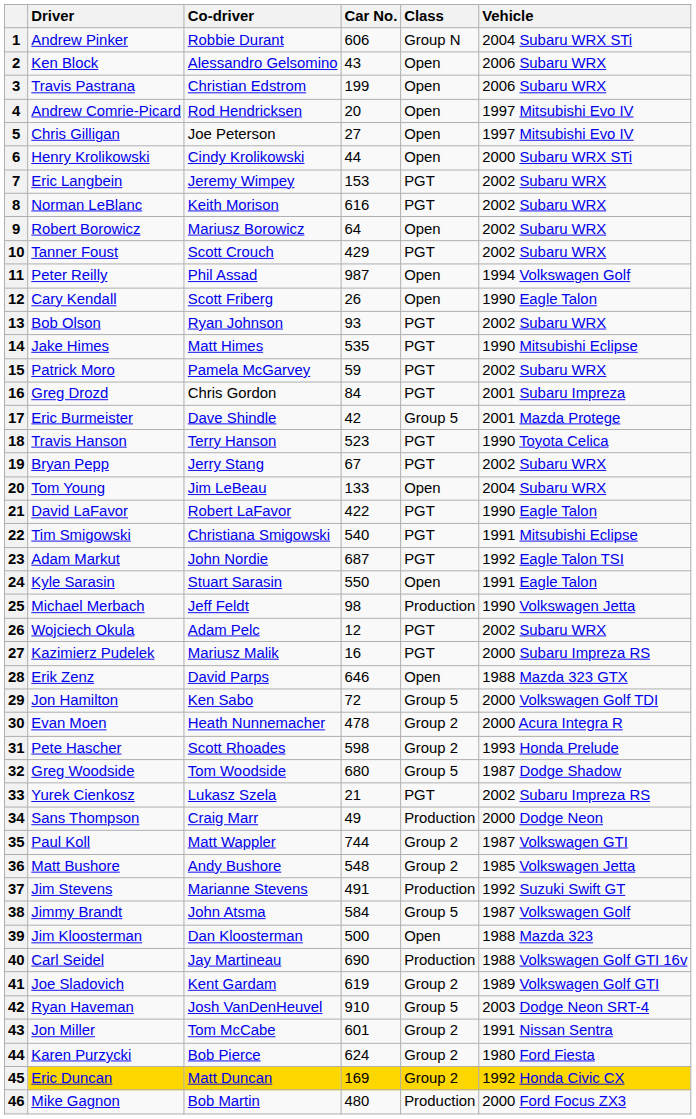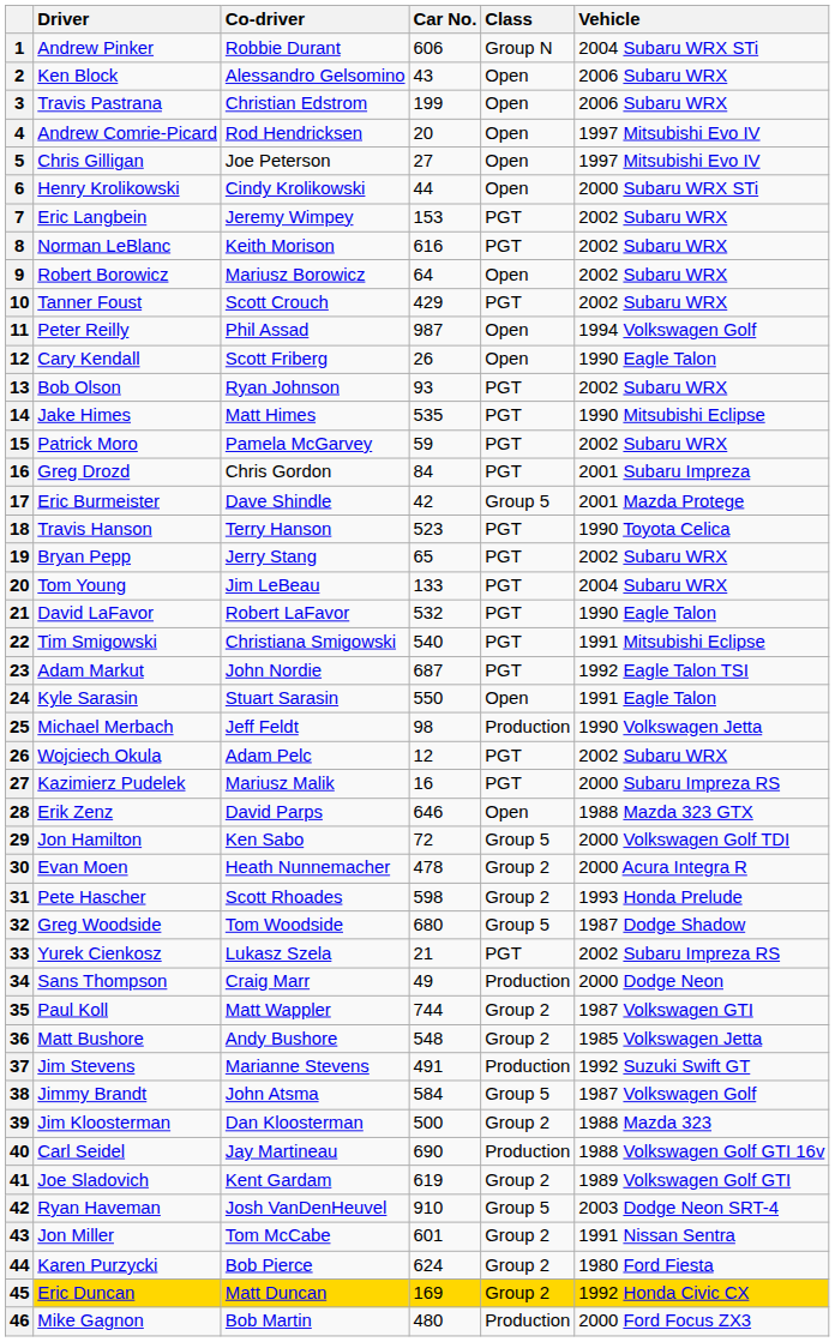 <table class="wikitable">
 <tr>
 <th></th>
 <th style="text-align: left;">Driver</th>
 <th style="text-align: left;">Co-driver</th>
 <th style="text-align: left;">Car No.</th>
 <th style="text-align: left;">Class</th>
 <th style="text-align: left;">Vehicle</th>
 </tr>
 <tr>
 <th>1</th>
 <td><a href='#'>Andrew Pinker</a></td>
 <td><a href='#'>Robbie Durant</a></td>
 <td>606</td>
 <td>Group N</td>
 <td>2004 <a href='#'>Subaru WRX STi</a></td>
 </tr>
 <tr>
 <th>2</th>
 <td><a href='#'>Ken Block</a></td>
 <td><a href='#'>Alessandro Gelsomino</a></td>
 <td>43</td>
 <td>Open</td>
 <td>2006 <a href='#'>Subaru WRX</a></td>
 </tr>
 <tr>
 <th>3</th>
 <td><a href='#'>Travis Pastrana</a></td>
 <td><a href='#'>Christian Edstrom</a></td>
 <td>199</td>
 <td>Open</td>
 <td>2006 <a href='#'>Subaru WRX</a></td>
 </tr>
 <tr>
 <th>4</th>
 <td><a href='#'>Andrew Comrie-Picard</a></td>
 <td><a href='#'>Rod Hendricksen</a></td>
 <td>20</td>
 <td>Open</td>
 <td>1997 <a href='#'>Mitsubishi Evo IV</a></td>
 </tr>
 <tr>
 <th>5</th>
 <td><a href='#'>Chris Gilligan</a></td>
 <td>Joe Peterson</td>
 <td>27</td>
 <td>Open</td>
 <td>1997 <a href='#'>Mitsubishi Evo IV</a></td>
 </tr>
 <tr>
 <th>6</th>
 <td><a href='#'>Henry Krolikowski</a></td>
 <td><a href='#'>Cindy Krolikowski</a></td>
 <td>44</td>
 <td>Open</td>
 <td>2000 <a href='#'>Subaru WRX STi</a></td>
 </tr>
 <tr>
 <th>7</th>
 <td><a href='#'>Eric Langbein</a></td>
 <td><a href='#'>Jeremy Wimpey</a></td>
 <td>153</td>
 <td>PGT</td>
 <td>2002 <a href='#'>Subaru WRX</a></td>
 </tr>
 <tr>
 <th>8</th>
 <td><a href='#'>Norman LeBlanc</a></td>
 <td><a href='#'>Keith Morison</a></td>
 <td>616</td>
 <td>PGT</td>
 <td>2002 <a href='#'>Subaru WRX</a></td>
 </tr>
 <tr>
 <th>9</th>
 <td><a href='#'>Robert Borowicz</a></td>
 <td><a href='#'>Mariusz Borowicz</a></td>
 <td>64</td>
 <td>Open</td>
 <td>2002 <a href='#'>Subaru WRX</a></td>
 </tr>
 <tr>
 <th>10</th>
 <td><a href='#'>Tanner Foust</a></td>
 <td><a href='#'>Scott Crouch</a></td>
 <td>429</td>
 <td>PGT</td>
 <td>2002 <a href='#'>Subaru WRX</a></td>
 </tr>
 <tr>
 <th>11</th>
 <td><a href='#'>Peter Reilly</a></td>
 <td><a href='#'>Phil Assad</a></td>
 <td>987</td>
 <td>Open</td>
 <td>1994 <a href='#'>Volkswagen Golf</a></td>
 </tr>
 <tr>
 <th>12</th>
 <td><a href='#'>Cary Kendall</a></td>
 <td><a href='#'>Scott Friberg</a></td>
 <td>26</td>
 <td>Open</td>
 <td>1990 <a href='#'>Eagle Talon</a></td>
 </tr>
 <tr>
 <th>13</th>
 <td><a href='#'>Bob Olson</a></td>
 <td><a href='#'>Ryan Johnson</a></td>
 <td>93</td>
 <td>PGT</td>
 <td>2002 <a href='#'>Subaru WRX</a></td>
 </tr>
 <tr>
 <th>14</th>
 <td><a href='#'>Jake Himes</a></td>
 <td><a href='#'>Matt Himes</a></td>
 <td>535</td>
 <td>PGT</td>
 <td>1990 <a href='#'>Mitsubishi Eclipse</a></td>
 </tr>
 <tr>
 <th>15</th>
 <td><a href='#'>Patrick Moro</a></td>
 <td><a href='#'>Pamela McGarvey</a></td>
 <td>59</td>
 <td>PGT</td>
 <td>2002 <a href='#'>Subaru WRX</a></td>
 </tr>
 <tr>
 <th>16</th>
 <td><a href='#'>Greg Drozd</a></td>
 <td>Chris Gordon</td>
 <td>84</td>
 <td>PGT</td>
 <td>2001 <a href='#'>Subaru Impreza</a></td>
 </tr>
 <tr>
 <th>17</th>
 <td><a href='#'>Eric Burmeister</a></td>
 <td><a href='#'>Dave Shindle</a></td>
 <td>42</td>
 <td>Group 5</td>
 <td>2001 <a href='#'>Mazda Protege</a></td>
 </tr>
 <tr>
 <th>18</th>
 <td><a href='#'>Travis Hanson</a></td>
 <td><a href='#'>Terry Hanson</a></td>
 <td>523</td>
 <td>PGT</td>
 <td>1990 <a href='#'>Toyota Celica</a></td>
 </tr>
 <tr>
 <th>19</th>
 <td><a href='#'>Bryan Pepp</a></td>
 <td><a href='#'>Jerry Stang</a></td>
-<td>67</td>
+<td>65</td>
 <td>PGT</td>
 <td>2002 <a href='#'>Subaru WRX</a></td>
 </tr>
 <tr>
 <th>20</th>
 <td><a href='#'>Tom Young</a></td>
 <td><a href='#'>Jim LeBeau</a></td>
 <td>133</td>
-<td>Open</td>
+<td>PGT</td>
 <td>2004 <a href='#'>Subaru WRX</a></td>
 </tr>
 <tr>
 <th>21</th>
 <td><a href='#'>David LaFavor</a></td>
 <td><a href='#'>Robert LaFavor</a></td>
-<td>422</td>
+<td>532</td>
 <td>PGT</td>
 <td>1990 <a href='#'>Eagle Talon</a></td>
 </tr>
 <tr>
 <th>22</th>
 <td><a href='#'>Tim Smigowski</a></td>
 <td><a href='#'>Christiana Smigowski</a></td>
 <td>540</td>
 <td>PGT</td>
 <td>1991 <a href='#'>Mitsubishi Eclipse</a></td>
 </tr>
 <tr>
 <th>23</th>
 <td><a href='#'>Adam Markut</a></td>
 <td><a href='#'>John Nordie</a></td>
 <td>687</td>
 <td>PGT</td>
 <td>1992 <a href='#'>Eagle Talon TSI</a></td>
 </tr>
 <tr>
 <th>24</th>
 <td><a href='#'>Kyle Sarasin</a></td>
 <td><a href='#'>Stuart Sarasin</a></td>
 <td>550</td>
 <td>Open</td>
 <td>1991 <a href='#'>Eagle Talon</a></td>
 </tr>
 <tr>
 <th>25</th>
 <td><a href='#'>Michael Merbach</a></td>
 <td><a href='#'>Jeff Feldt</a></td>
 <td>98</td>
 <td>Production</td>
 <td>1990 <a href='#'>Volkswagen Jetta</a></td>
 </tr>
 <tr>
 <th>26</th>
 <td><a href='#'>Wojciech Okula</a></td>
 <td><a href='#'>Adam Pelc</a></td>
 <td>12</td>
 <td>PGT</td>
 <td>2002 <a href='#'>Subaru WRX</a></td>
 </tr>
 <tr>
 <th>27</th>
 <td><a href='#'>Kazimierz Pudelek</a></td>
 <td><a href='#'>Mariusz Malik</a></td>
 <td>16</td>
 <td>PGT</td>
 <td>2000 <a href='#'>Subaru Impreza RS</a></td>
 </tr>
 <tr>
 <th>28</th>
 <td><a href='#'>Erik Zenz</a></td>
 <td><a href='#'>David Parps</a></td>
 <td>646</td>
 <td>Open</td>
 <td>1988 <a href='#'>Mazda 323 GTX</a></td>
 </tr>
 <tr>
 <th>29</th>
 <td><a href='#'>Jon Hamilton</a></td>
 <td><a href='#'>Ken Sabo</a></td>
 <td>72</td>
 <td>Group 5</td>
 <td>2000 <a href='#'>Volkswagen Golf TDI</a></td>
 </tr>
 <tr>
 <th>30</th>
 <td><a href='#'>Evan Moen</a></td>
 <td><a href='#'>Heath Nunnemacher</a></td>
 <td>478</td>
 <td>Group 2</td>
 <td>2000 <a href='#'>Acura Integra R</a></td>
 </tr>
 <tr>
 <th>31</th>
 <td><a href='#'>Pete Hascher</a></td>
 <td><a href='#'>Scott Rhoades</a></td>
 <td>598</td>
 <td>Group 2</td>
 <td>1993 <a href='#'>Honda Prelude</a></td>
 </tr>
 <tr>
 <th>32</th>
 <td><a href='#'>Greg Woodside</a></td>
 <td><a href='#'>Tom Woodside</a></td>
 <td>680</td>
 <td>Group 5</td>
 <td>1987 <a href='#'>Dodge Shadow</a></td>
 </tr>
 <tr>
 <th>33</th>
 <td><a href='#'>Yurek Cienkosz</a></td>
 <td><a href='#'>Lukasz Szela</a></td>
 <td>21</td>
 <td>PGT</td>
 <td>2002 <a href='#'>Subaru Impreza RS</a></td>
 </tr>
 <tr>
 <th>34</th>
 <td><a href='#'>Sans Thompson</a></td>
 <td><a href='#'>Craig Marr</a></td>
 <td>49</td>
 <td>Production</td>
 <td>2000 <a href='#'>Dodge Neon</a></td>
 </tr>
 <tr>
 <th>35</th>
 <td><a href='#'>Paul Koll</a></td>
 <td><a href='#'>Matt Wappler</a></td>
 <td>744</td>
 <td>Group 2</td>
 <td>1987 <a href='#'>Volkswagen GTI</a></td>
 </tr>
 <tr>
 <th>36</th>
 <td><a href='#'>Matt Bushore</a></td>
 <td><a href='#'>Andy Bushore</a></td>
 <td>548</td>
 <td>Group 2</td>
 <td>1985 <a href='#'>Volkswagen Jetta</a></td>
 </tr>
 <tr>
 <th>37</th>
 <td><a href='#'>Jim Stevens</a></td>
 <td><a href='#'>Marianne Stevens</a></td>
 <td>491</td>
 <td>Production</td>
 <td>1992 <a href='#'>Suzuki Swift GT</a></td>
 </tr>
 <tr>
 <th>38</th>
 <td><a href='#'>Jimmy Brandt</a></td>
 <td><a href='#'>John Atsma</a></td>
 <td>584</td>
 <td>Group 5</td>
 <td>1987 <a href='#'>Volkswagen Golf</a></td>
 </tr>
 <tr>
 <th>39</th>
 <td><a href='#'>Jim Kloosterman</a></td>
 <td><a href='#'>Dan Kloosterman</a></td>
 <td>500</td>
-<td>Open</td>
+<td>Group 2</td>
 <td>1988 <a href='#'>Mazda 323</a></td>
 </tr>
 <tr>
 <th>40</th>
 <td><a href='#'>Carl Seidel</a></td>
 <td><a href='#'>Jay Martineau</a></td>
 <td>690</td>
 <td>Production</td>
 <td>1988 <a href='#'>Volkswagen Golf GTI 16v</a></td>
 </tr>
 <tr>
 <th>41</th>
 <td><a href='#'>Joe Sladovich</a></td>
 <td><a href='#'>Kent Gardam</a></td>
 <td>619</td>
 <td>Group 2</td>
 <td>1989 <a href='#'>Volkswagen Golf GTI</a></td>
 </tr>
 <tr>
 <th>42</th>
 <td><a href='#'>Ryan Haveman</a></td>
 <td><a href='#'>Josh VanDenHeuvel</a></td>
 <td>910</td>
 <td>Group 5</td>
 <td>2003 <a href='#'>Dodge Neon SRT-4</a></td>
 </tr>
 <tr>
 <th>43</th>
 <td><a href='#'>Jon Miller</a></td>
 <td><a href='#'>Tom McCabe</a></td>
 <td>601</td>
 <td>Group 2</td>
 <td>1991 <a href='#'>Nissan Sentra</a></td>
 </tr>
 <tr>
 <th>44</th>
 <td><a href='#'>Karen Purzycki</a></td>
 <td><a href='#'>Bob Pierce</a></td>
 <td>624</td>
 <td>Group 2</td>
 <td>1980 <a href='#'>Ford Fiesta</a></td>
 </tr>
 <tr>
 <th>45</th>
 <td style="background:gold;white-space:nowrap"><a href='#'>Eric Duncan</a></td>
 <td style="background:gold;white-space:nowrap"><a href='#'>Matt Duncan</a></td>
 <td style="background:gold;white-space:nowrap">169</td>
 <td style="background:gold;white-space:nowrap">Group 2</td>
 <td style="background:gold;white-space:nowrap">1992 <a href='#'>Honda Civic CX</a></td>
 </tr>
 <tr>
 <th>46</th>
 <td><a href='#'>Mike Gagnon</a></td>
 <td><a href='#'>Bob Martin</a></td>
 <td>480</td>
 <td>Production</td>
 <td>2000 <a href='#'>Ford Focus ZX3</a></td>
 </tr>
 </table>
